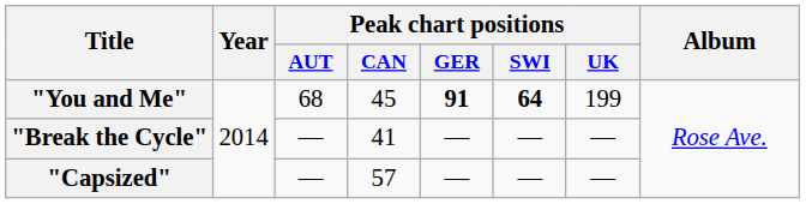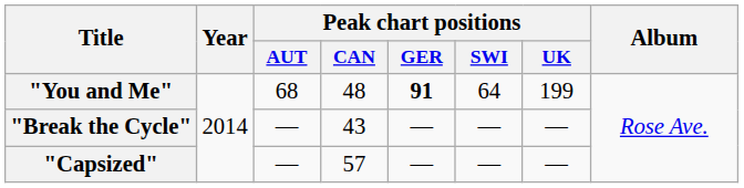 <table class="wikitable plainrowheaders" style="text-align:center;">
 <tr>
 <th scope="col" rowspan="2">Title</th>
 <th scope="col" rowspan="2">Year</th>
 <th scope="col" colspan="5">Peak chart positions</th>
 <th scope="col" rowspan="2" style="width:6em;">Album</th>
 </tr>
 <tr>
 <th scope="col" style="width:3em; font-size:85%;"><a href='#'>AUT</a><br></th>
 <th scope="col" style="width:3em; font-size:85%;"><a href='#'>CAN</a><br></th>
 <th scope="col" style="width:3em; font-size:85%;"><a href='#'>GER</a><br></th>
 <th scope="col" style="width:3em; font-size:85%;"><a href='#'>SWI</a><br></th>
 <th scope="col" style="width:3em; font-size:85%;"><a href='#'>UK</a><br></th>
 </tr>
 <tr>
 <th scope="row">"You and Me"</th>
 <td rowspan="3">2014</td>
 <td>68</td>
-<td>45</td>
+<td>48</td>
 <td><strong>91</strong></td>
-<td><strong>64</strong></td>
+<td>64</td>
 <td>199</td>
 <td rowspan="3"><em><a href='#'>Rose Ave.</a></em></td>
 </tr>
 <tr>
 <th scope="row">"Break the Cycle"</th>
 <td>—</td>
-<td>41</td>
+<td>43</td>
 <td>—</td>
 <td>—</td>
 <td>—</td>
 </tr>
 <tr>
 <th scope="row">"Capsized"</th>
 <td>—</td>
 <td>57</td>
 <td>—</td>
 <td>—</td>
 <td>—</td>
 </tr>
 </table>
